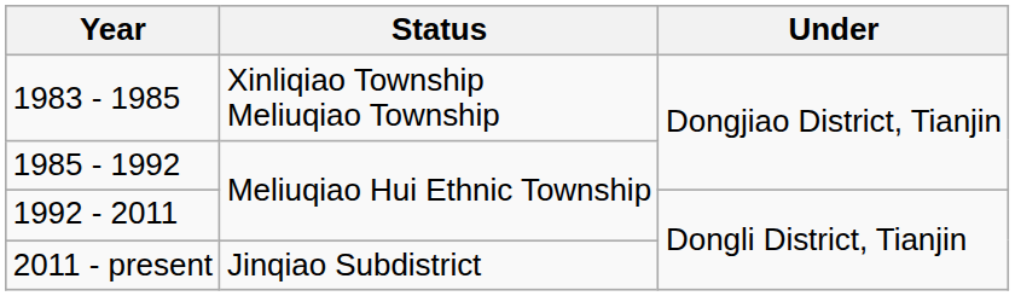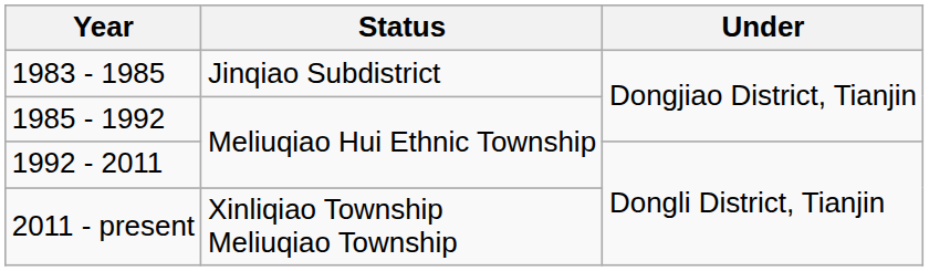 <table class="wikitable">
 <tr>
 <th>Year</th>
 <th>Status</th>
 <th>Under</th>
 </tr>
 <tr>
 <td>1983 - 1985</td>
-<td>Xinliqiao Township<br>Meliuqiao Township</td>
+<td>Jinqiao Subdistrict</td>
 <td rowspan="2">Dongjiao District, Tianjin</td>
 </tr>
 <tr>
 <td>1985 - 1992</td>
 <td rowspan="2">Meliuqiao Hui Ethnic Township</td>
 </tr>
 <tr>
 <td>1992 - 2011</td>
 <td rowspan="2">Dongli District, Tianjin</td>
 </tr>
 <tr>
 <td>2011 - present</td>
-<td>Jinqiao Subdistrict</td>
+<td>Xinliqiao Township<br>Meliuqiao Township</td>
 </tr>
 </table>
